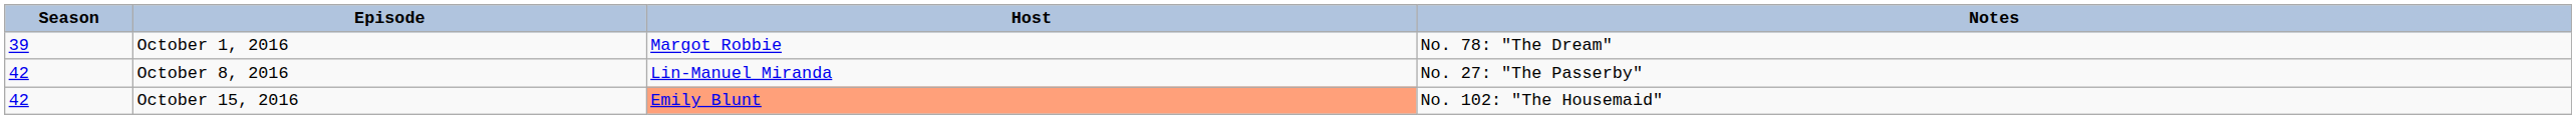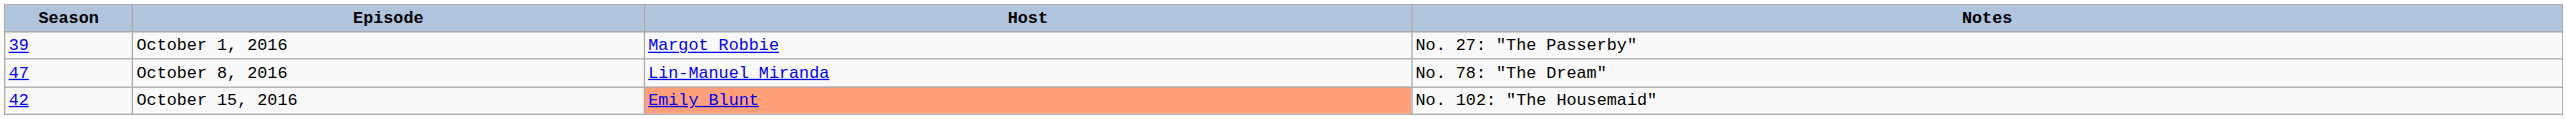 <table class="wikitable" style="width:100%;">
 <tr>
 <th style="background:#B0C4DE;" width="5%">Season</th>
 <th style="background:#B0C4DE;" width="20%">Episode</th>
 <th style="background:#B0C4DE;" width="30%">Host</th>
 <th style="background:#B0C4DE;" width="45%">Notes</th>
 </tr>
 <tr>
 <td><a href='#'>39</a></td>
 <td>October 1, 2016</td>
 <td><a href='#'>Margot Robbie</a></td>
-<td>No. 78: "The Dream"</td>
+<td>No. 27: "The Passerby"</td>
 </tr>
 <tr>
-<td><a href='#'>42</a></td>
+<td><a href='#'>47</a></td>
 <td>October 8, 2016</td>
 <td><a href='#'>Lin-Manuel Miranda</a></td>
-<td>No. 27: "The Passerby"</td>
+<td>No. 78: "The Dream"</td>
 </tr>
 <tr>
 <td><a href='#'>42</a></td>
 <td>October 15, 2016</td>
 <td style="background: lightsalmon;"><a href='#'>Emily Blunt</a></td>
 <td>No. 102: "The Housemaid"</td>
 </tr>
 </table>
